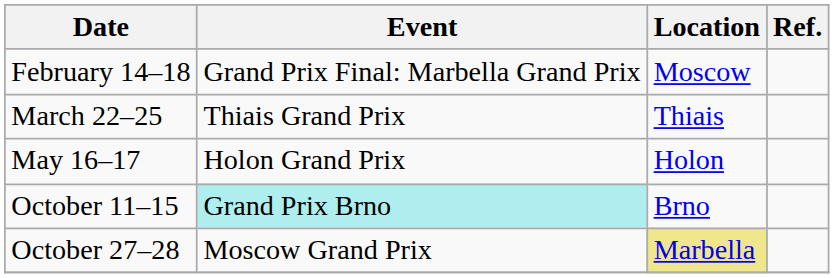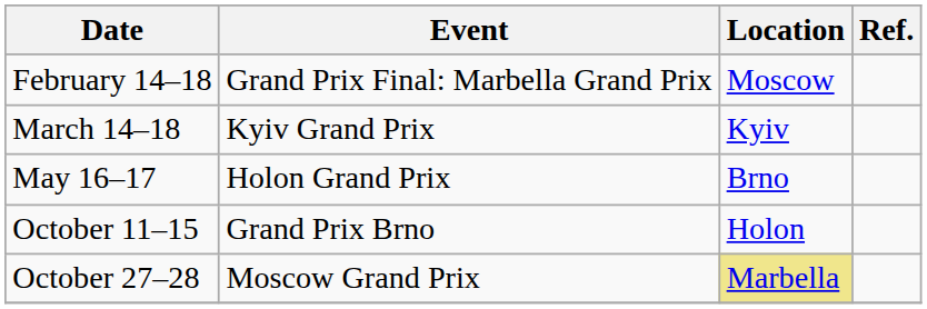 <table class="wikitable sortable">
 <tr>
 <th>Date</th>
 <th>Event</th>
 <th>Location</th>
 <th>Ref.</th>
 </tr>
 <tr>
 <td>February 14–18</td>
 <td>Grand Prix Final: Marbella Grand Prix</td>
 <td> <a href='#'>Moscow</a></td>
 <td></td>
 </tr>
 <tr>
-<td>March 22–25</td>
-<td>Thiais Grand Prix</td>
-<td> <a href='#'>Thiais</a></td>
+<td>March 14–18</td>
+<td>Kyiv Grand Prix</td>
+<td> <a href='#'>Kyiv</a></td>
 <td></td>
 </tr>
 <tr>
 <td>May 16–17</td>
 <td>Holon Grand Prix</td>
-<td> <a href='#'>Holon</a></td>
+<td> <a href='#'>Brno</a></td>
 <td></td>
 </tr>
 <tr>
 <td>October 11–15</td>
-<td style="background: paleturquoise;">Grand Prix Brno</td>
-<td> <a href='#'>Brno</a></td>
+<td>Grand Prix Brno</td>
+<td> <a href='#'>Holon</a></td>
 <td></td>
 </tr>
 <tr>
 <td>October 27–28</td>
 <td>Moscow Grand Prix</td>
 <td style="background: khaki;"> <a href='#'>Marbella</a></td>
 <td></td>
 </tr>
 <tr>
 </tr>
 </table>
